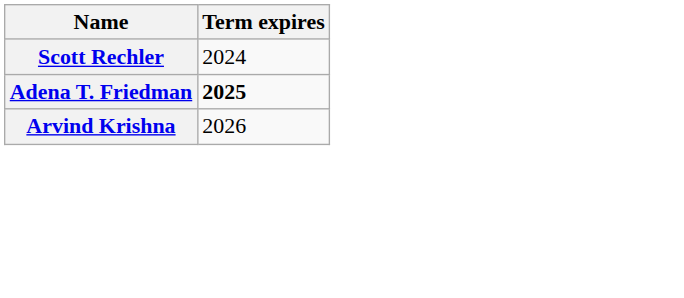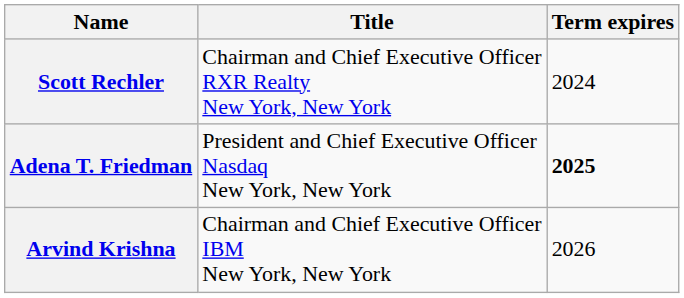 <table class="wikitable sortable">
 <tr>
 <th>Name</th>
+<th>Title</th>
 <th>Term expires</th>
 </tr>
 <tr>
 <th><a href='#'>Scott Rechler</a></th>
+<td>Chairman and Chief Executive Officer<br><a href='#'>RXR Realty</a><br><a href='#'>New York, New York</a></td>
 <td>2024</td>
 </tr>
 <tr>
 <th><a href='#'>Adena T. Friedman</a></th>
+<td>President and Chief Executive Officer <br><a href='#'>Nasdaq</a><br>New York, New York</td>
 <td><strong>2025</strong></td>
 </tr>
 <tr>
 <th><a href='#'>Arvind Krishna</a></th>
+<td>Chairman and Chief Executive Officer <br><a href='#'>IBM</a><br>New York, New York</td>
 <td>2026</td>
 </tr>
 </table>
